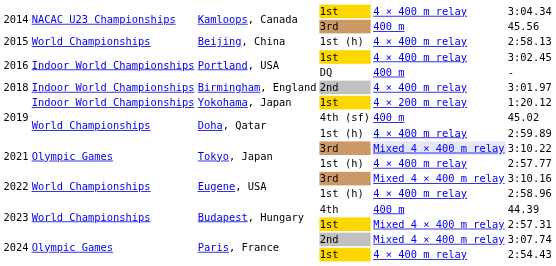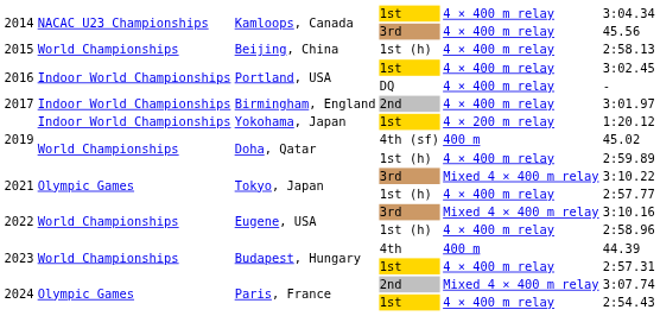 <table>
 <tr>
 <td rowspan=2>2014</td>
 <td rowspan=2><a href='#'>NACAC U23 Championships</a></td>
 <td rowspan=2><a href='#'>Kamloops</a>, Canada</td>
 <td bgcolor=gold>1st</td>
 <td><a href='#'>4 × 400 m relay</a></td>
 <td>3:04.34</td>
 </tr>
 <tr>
 <td bgcolor=cc9966>3rd</td>
-<td><a href='#'>400 m</a></td>
+<td><a href='#'>4 × 400 m relay</a></td>
 <td>45.56</td>
 </tr>
 <tr>
 <td>2015</td>
 <td><a href='#'>World Championships</a></td>
 <td><a href='#'>Beijing</a>, China</td>
 <td>1st (h)</td>
 <td><a href='#'>4 × 400 m relay</a></td>
 <td>2:58.13</td>
 </tr>
 <tr>
 <td rowspan=2>2016</td>
 <td rowspan=2><a href='#'>Indoor World Championships</a></td>
 <td rowspan=2><a href='#'>Portland</a>, USA</td>
 <td bgcolor=gold>1st</td>
 <td><a href='#'>4 × 400 m relay</a></td>
 <td>3:02.45</td>
 </tr>
 <tr>
 <td>DQ</td>
-<td><a href='#'>400 m</a></td>
+<td><a href='#'>4 × 400 m relay</a></td>
 <td>-</td>
 </tr>
 <tr>
-<td>2018</td>
+<td>2017</td>
 <td><a href='#'>Indoor World Championships</a></td>
 <td><a href='#'>Birmingham</a>, England</td>
 <td bgcolor=silver>2nd</td>
 <td><a href='#'>4 × 400 m relay</a></td>
 <td>3:01.97</td>
 </tr>
 <tr>
 <td rowspan=3>2019</td>
 <td><a href='#'>Indoor World Championships</a></td>
 <td><a href='#'>Yokohama</a>, Japan</td>
 <td bgcolor=gold>1st</td>
 <td><a href='#'>4 × 200 m relay</a></td>
 <td>1:20.12</td>
 </tr>
 <tr>
 <td rowspan=2><a href='#'>World Championships</a></td>
 <td rowspan=2><a href='#'>Doha</a>, Qatar</td>
 <td>4th (sf)</td>
 <td><a href='#'>400 m</a></td>
 <td>45.02</td>
 </tr>
 <tr>
 <td>1st (h)</td>
 <td><a href='#'>4 × 400 m relay</a></td>
 <td>2:59.89</td>
 </tr>
 <tr>
 <td rowspan=2>2021</td>
 <td rowspan=2><a href='#'>Olympic Games</a></td>
 <td rowspan=2><a href='#'>Tokyo</a>, Japan</td>
 <td bgcolor=cc9966>3rd</td>
-<td style="background: lavender;"><a href='#'>Mixed 4 × 400 m relay</a></td>
+<td><a href='#'>Mixed 4 × 400 m relay</a></td>
 <td>3:10.22</td>
 </tr>
 <tr>
 <td>1st (h)</td>
 <td><a href='#'>4 × 400 m relay</a></td>
 <td>2:57.77</td>
 </tr>
 <tr>
 <td rowspan=2>2022</td>
 <td rowspan=2><a href='#'>World Championships</a></td>
 <td rowspan=2><a href='#'>Eugene</a>, USA</td>
 <td bgcolor=cc9966>3rd</td>
 <td><a href='#'>Mixed 4 × 400 m relay</a></td>
 <td>3:10.16</td>
 </tr>
 <tr>
 <td>1st (h)</td>
 <td><a href='#'>4 × 400 m relay</a></td>
 <td>2:58.96</td>
 </tr>
 <tr>
 <td rowspan=2>2023</td>
 <td rowspan=2><a href='#'>World Championships</a></td>
 <td rowspan=2><a href='#'>Budapest</a>, Hungary</td>
 <td>4th</td>
 <td><a href='#'>400 m</a></td>
 <td>44.39</td>
 </tr>
 <tr>
 <td bgcolor=gold>1st</td>
-<td><a href='#'>Mixed 4 × 400 m relay</a></td>
+<td><a href='#'>4 × 400 m relay</a></td>
 <td>2:57.31</td>
 </tr>
 <tr>
 <td rowspan=2>2024</td>
 <td rowspan=2><a href='#'>Olympic Games</a></td>
 <td rowspan=2><a href='#'>Paris</a>, France</td>
 <td bgcolor=silver>2nd</td>
 <td><a href='#'>Mixed 4 × 400 m relay</a></td>
 <td>3:07.74</td>
 </tr>
 <tr>
 <td bgcolor=gold>1st</td>
 <td><a href='#'>4 × 400 m relay</a></td>
 <td>2:54.43 <strong></strong></td>
 </tr>
 </table>
